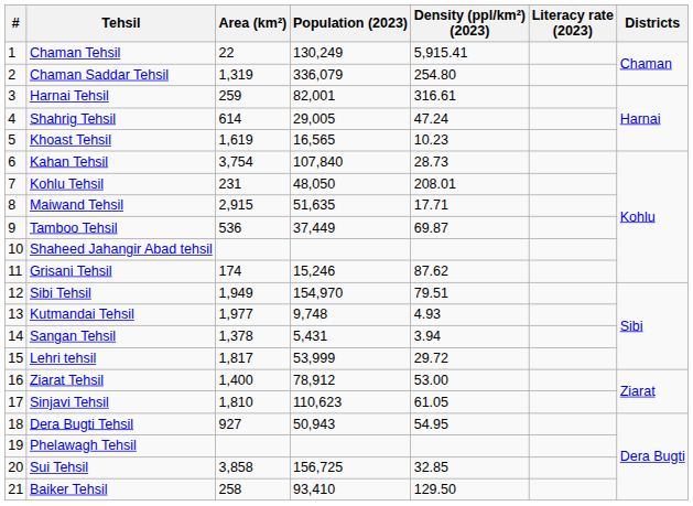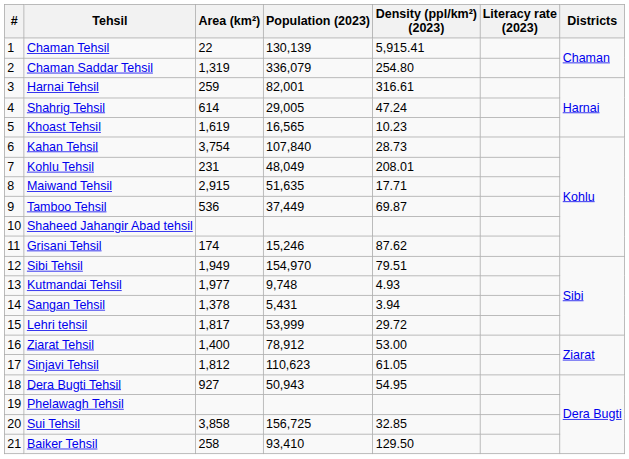 <table class="wikitable sortable">
 <tr>
 <th>#</th>
 <th>Tehsil</th>
 <th>Area (km²)</th>
 <th>Population (2023)</th>
 <th>Density (ppl/km²)<br>(2023)</th>
 <th>Literacy rate<br>(2023)</th>
 <th>Districts</th>
 </tr>
 <tr>
 <td>1</td>
 <td><a href='#'>Chaman Tehsil</a></td>
 <td>22</td>
-<td>130,249</td>
+<td>130,139</td>
 <td>5,915.41</td>
 <td></td>
 <td rowspan="2"><a href='#'>Chaman</a></td>
 </tr>
 <tr>
 <td>2</td>
 <td><a href='#'>Chaman Saddar Tehsil</a></td>
 <td>1,319</td>
 <td>336,079</td>
 <td>254.80</td>
 <td></td>
 </tr>
 <tr>
 <td>3</td>
 <td><a href='#'>Harnai Tehsil</a></td>
 <td>259</td>
 <td>82,001</td>
 <td>316.61</td>
 <td></td>
 <td rowspan="3"><a href='#'>Harnai</a></td>
 </tr>
 <tr>
 <td>4</td>
 <td><a href='#'>Shahrig Tehsil</a></td>
 <td>614</td>
 <td>29,005</td>
 <td>47.24</td>
 <td></td>
 </tr>
 <tr>
 <td>5</td>
 <td><a href='#'>Khoast Tehsil</a></td>
 <td>1,619</td>
 <td>16,565</td>
 <td>10.23</td>
 <td></td>
 </tr>
 <tr>
 <td>6</td>
 <td><a href='#'>Kahan Tehsil</a></td>
 <td>3,754</td>
 <td>107,840</td>
 <td>28.73</td>
 <td></td>
 <td rowspan="6"><a href='#'>Kohlu</a></td>
 </tr>
 <tr>
 <td>7</td>
 <td><a href='#'>Kohlu Tehsil</a></td>
 <td>231</td>
-<td>48,050</td>
+<td>48,049</td>
 <td>208.01</td>
 <td></td>
 </tr>
 <tr>
 <td>8</td>
 <td><a href='#'>Maiwand Tehsil</a></td>
 <td>2,915</td>
 <td>51,635</td>
 <td>17.71</td>
 <td></td>
 </tr>
 <tr>
 <td>9</td>
 <td><a href='#'>Tamboo Tehsil</a></td>
 <td>536</td>
 <td>37,449</td>
 <td>69.87</td>
 <td></td>
 </tr>
 <tr>
 <td>10</td>
 <td><a href='#'>Shaheed Jahangir Abad tehsil</a></td>
 <td></td>
 <td></td>
 <td></td>
 <td></td>
 </tr>
 <tr>
 <td>11</td>
 <td><a href='#'>Grisani Tehsil</a></td>
 <td>174</td>
 <td>15,246</td>
 <td>87.62</td>
 <td></td>
 </tr>
 <tr>
 <td>12</td>
 <td><a href='#'>Sibi Tehsil</a></td>
 <td>1,949</td>
 <td>154,970</td>
 <td>79.51</td>
 <td></td>
 <td rowspan="4"><a href='#'>Sibi</a></td>
 </tr>
 <tr>
 <td>13</td>
 <td><a href='#'>Kutmandai Tehsil</a></td>
 <td>1,977</td>
 <td>9,748</td>
 <td>4.93</td>
 <td></td>
 </tr>
 <tr>
 <td>14</td>
 <td><a href='#'>Sangan Tehsil</a></td>
 <td>1,378</td>
 <td>5,431</td>
 <td>3.94</td>
 <td></td>
 </tr>
 <tr>
 <td>15</td>
 <td><a href='#'>Lehri tehsil</a></td>
 <td>1,817</td>
 <td>53,999</td>
 <td>29.72</td>
 <td></td>
 </tr>
 <tr>
 <td>16</td>
 <td><a href='#'>Ziarat Tehsil</a></td>
 <td>1,400</td>
 <td>78,912</td>
 <td>53.00</td>
 <td></td>
 <td rowspan="2"><a href='#'>Ziarat</a></td>
 </tr>
 <tr>
 <td>17</td>
 <td><a href='#'>Sinjavi Tehsil</a></td>
-<td>1,810</td>
+<td>1,812</td>
 <td>110,623</td>
 <td>61.05</td>
 <td></td>
 </tr>
 <tr>
 <td>18</td>
 <td><a href='#'>Dera Bugti Tehsil</a></td>
 <td>927</td>
 <td>50,943</td>
 <td>54.95</td>
 <td></td>
 <td rowspan="4"><a href='#'>Dera Bugti</a></td>
 </tr>
 <tr>
 <td>19</td>
 <td><a href='#'>Phelawagh Tehsil</a></td>
 <td></td>
 <td></td>
 <td></td>
 <td></td>
 </tr>
 <tr>
 <td>20</td>
 <td><a href='#'>Sui Tehsil</a></td>
 <td>3,858</td>
 <td>156,725</td>
 <td>32.85</td>
 <td></td>
 </tr>
 <tr>
 <td>21</td>
 <td><a href='#'>Baiker Tehsil</a></td>
 <td>258</td>
 <td>93,410</td>
 <td>129.50</td>
 <td></td>
 </tr>
 </table>
